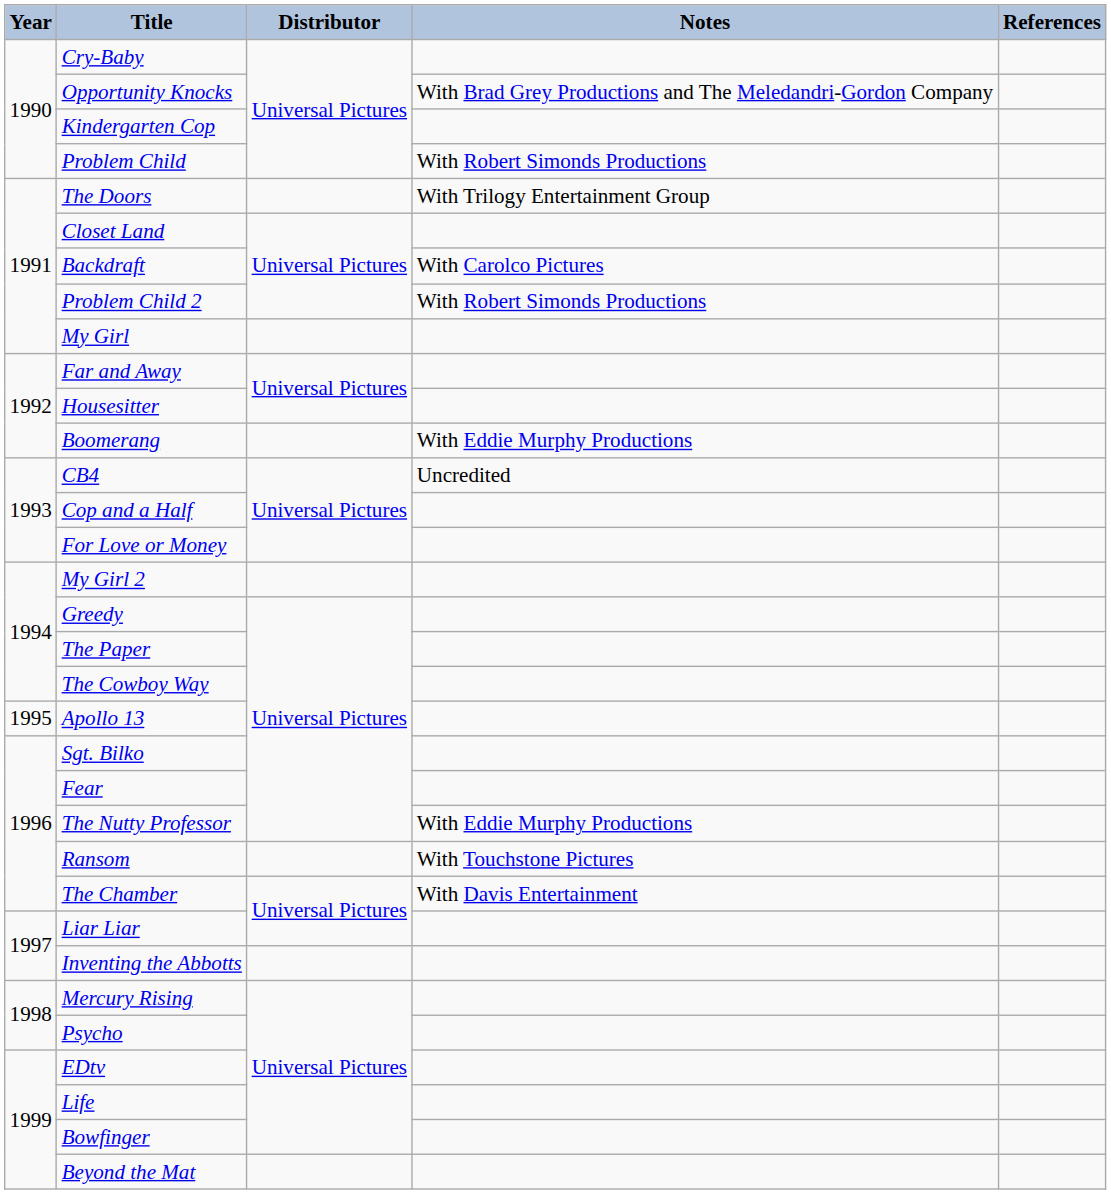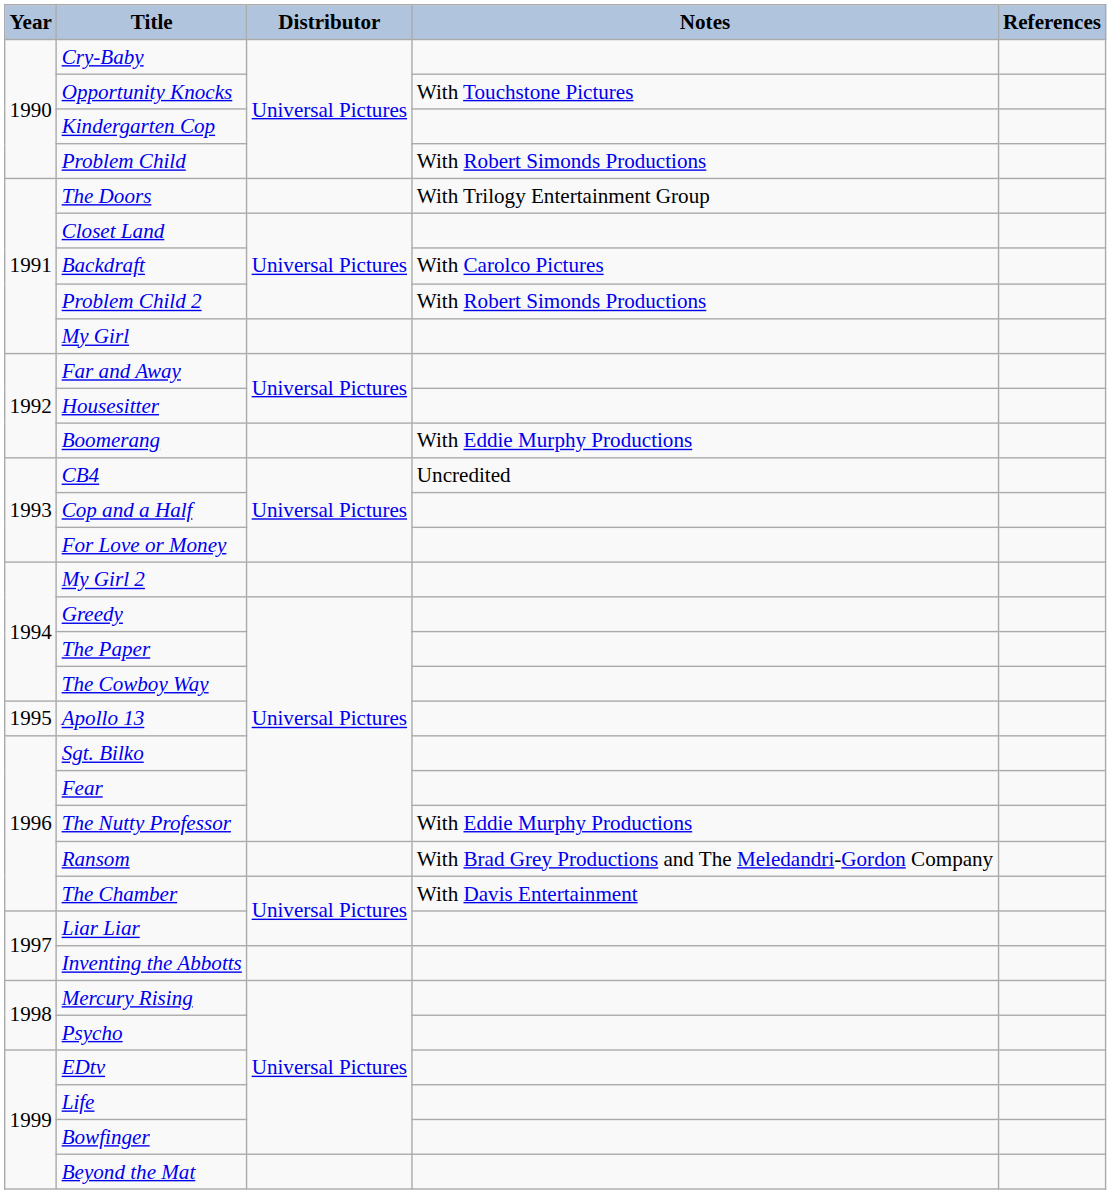 <table class="wikitable" style="font-size:95%;">
 <tr style="text-align:left;">
 <th style="background:#B0C4DE;">Year</th>
 <th style="background:#B0C4DE;">Title</th>
 <th style="background:#B0C4DE;">Distributor</th>
 <th style="background:#B0C4DE;">Notes</th>
 <th style="background:#B0C4DE;">References</th>
 </tr>
 <tr>
 <td rowspan="4">1990</td>
 <td><em><a href='#'>Cry-Baby</a></em></td>
 <td rowspan="4" style="text-align:center;"><a href='#'>Universal Pictures</a></td>
 <td></td>
 <td></td>
 </tr>
 <tr>
 <td><em><a href='#'>Opportunity Knocks</a></em></td>
-<td>With <a href='#'>Brad Grey Productions</a> and The <a href='#'>Meledandri</a>-<a href='#'>Gordon</a> Company</td>
+<td>With <a href='#'>Touchstone Pictures</a></td>
 <td></td>
 </tr>
 <tr>
 <td><em><a href='#'>Kindergarten Cop</a></em></td>
 <td></td>
 <td></td>
 </tr>
 <tr>
 <td><em><a href='#'>Problem Child</a></em></td>
 <td>With <a href='#'>Robert Simonds Productions</a></td>
 <td></td>
 </tr>
 <tr>
 <td rowspan="5">1991</td>
 <td><em><a href='#'>The Doors</a></em></td>
 <td></td>
 <td>With Trilogy Entertainment Group</td>
 <td></td>
 </tr>
 <tr>
 <td><em><a href='#'>Closet Land</a></em></td>
 <td rowspan="3" style="text-align:center;"><a href='#'>Universal Pictures</a></td>
 <td></td>
 <td></td>
 </tr>
 <tr>
 <td><em><a href='#'>Backdraft</a></em></td>
 <td>With <a href='#'>Carolco Pictures</a></td>
 <td></td>
 </tr>
 <tr>
 <td><em><a href='#'>Problem Child 2</a></em></td>
 <td>With <a href='#'>Robert Simonds Productions</a></td>
 <td></td>
 </tr>
 <tr>
 <td><em><a href='#'>My Girl</a></em></td>
 <td></td>
 <td></td>
 <td></td>
 </tr>
 <tr>
 <td rowspan="3">1992</td>
 <td><em><a href='#'>Far and Away</a></em></td>
 <td rowspan="2" style="text-align:center;"><a href='#'>Universal Pictures</a></td>
 <td></td>
 <td></td>
 </tr>
 <tr>
 <td><em><a href='#'>Housesitter</a></em></td>
 <td></td>
 <td></td>
 </tr>
 <tr>
 <td><em><a href='#'>Boomerang</a></em></td>
 <td></td>
 <td>With <a href='#'>Eddie Murphy Productions</a></td>
 <td></td>
 </tr>
 <tr>
 <td rowspan="3">1993</td>
 <td><em><a href='#'>CB4</a></em></td>
 <td rowspan="3" style="text-align:center;"><a href='#'>Universal Pictures</a></td>
 <td>Uncredited</td>
 <td></td>
 </tr>
 <tr>
 <td><em><a href='#'>Cop and a Half</a></em></td>
 <td></td>
 <td></td>
 </tr>
 <tr>
 <td><em><a href='#'>For Love or Money</a></em></td>
 <td></td>
 <td></td>
 </tr>
 <tr>
 <td rowspan="4">1994</td>
 <td><em><a href='#'>My Girl 2</a></em></td>
 <td></td>
 <td></td>
 <td></td>
 </tr>
 <tr>
 <td><em><a href='#'>Greedy</a></em></td>
 <td rowspan="7" style="text-align:center;"><a href='#'>Universal Pictures</a></td>
 <td></td>
 <td></td>
 </tr>
 <tr>
 <td><em><a href='#'>The Paper</a></em></td>
 <td></td>
 <td></td>
 </tr>
 <tr>
 <td><em><a href='#'>The Cowboy Way</a></em></td>
 <td></td>
 <td></td>
 </tr>
 <tr>
 <td>1995</td>
 <td><em><a href='#'>Apollo 13</a></em></td>
 <td></td>
 <td></td>
 </tr>
 <tr>
 <td rowspan="5">1996</td>
 <td><em><a href='#'>Sgt. Bilko</a></em></td>
 <td></td>
 <td></td>
 </tr>
 <tr>
 <td><em><a href='#'>Fear</a></em></td>
 <td></td>
 <td></td>
 </tr>
 <tr>
 <td><em><a href='#'>The Nutty Professor</a></em></td>
 <td>With <a href='#'>Eddie Murphy Productions</a></td>
 <td></td>
 </tr>
 <tr>
 <td><em><a href='#'>Ransom</a></em></td>
 <td></td>
-<td>With <a href='#'>Touchstone Pictures</a></td>
+<td>With <a href='#'>Brad Grey Productions</a> and The <a href='#'>Meledandri</a>-<a href='#'>Gordon</a> Company</td>
 <td></td>
 </tr>
 <tr>
 <td><em><a href='#'>The Chamber</a></em></td>
 <td rowspan="2" style="text-align:center;"><a href='#'>Universal Pictures</a></td>
 <td>With <a href='#'>Davis Entertainment</a></td>
 <td></td>
 </tr>
 <tr>
 <td rowspan="2">1997</td>
 <td><em><a href='#'>Liar Liar</a></em></td>
 <td></td>
 <td></td>
 </tr>
 <tr>
 <td><em><a href='#'>Inventing the Abbotts</a></em></td>
 <td></td>
 <td></td>
 <td></td>
 </tr>
 <tr>
 <td rowspan="2">1998</td>
 <td><em><a href='#'>Mercury Rising</a></em></td>
 <td rowspan="5" style="text-align:center;"><a href='#'>Universal Pictures</a></td>
 <td></td>
 <td></td>
 </tr>
 <tr>
 <td><em><a href='#'>Psycho</a></em></td>
 <td></td>
 <td></td>
 </tr>
 <tr>
 <td rowspan="4">1999</td>
 <td><em><a href='#'>EDtv</a></em></td>
 <td></td>
 <td></td>
 </tr>
 <tr>
 <td><em><a href='#'>Life</a></em></td>
 <td></td>
 <td></td>
 </tr>
 <tr>
 <td><em><a href='#'>Bowfinger</a></em></td>
 <td></td>
 <td></td>
 </tr>
 <tr>
 <td><em><a href='#'>Beyond the Mat</a></em></td>
 <td></td>
 <td></td>
 <td></td>
 </tr>
 </table>
